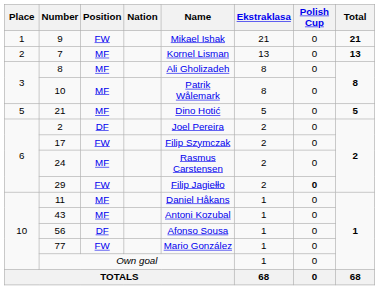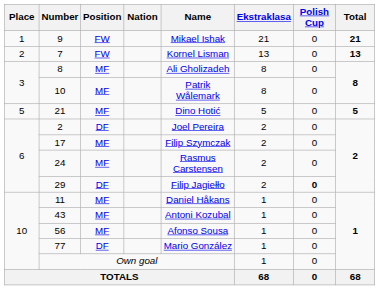 <table class="wikitable" style="font-size: 100%; text-align: center;">
 <tr>
 <th width=60>Place</th>
 <th width=60>Number</th>
 <th width=60>Position</th>
 <th width=60>Nation</th>
 <th width=150>Name</th>
 <th width=80><a href='#'>Ekstraklasa</a></th>
 <th width=80><a href='#'>Polish Cup</a></th>
 <th width=80>Total</th>
 </tr>
 <tr>
 <td rowspan="1">1</td>
 <td>9</td>
 <td><a href='#'>FW</a></td>
 <td></td>
 <td><a href='#'>Mikael Ishak</a></td>
 <td>21</td>
 <td>0</td>
 <td rowspan="1"><strong>21</strong></td>
 </tr>
 <tr>
 <td rowspan="1">2</td>
 <td>7</td>
-<td><a href='#'>MF</a></td>
+<td><a href='#'>FW</a></td>
 <td></td>
 <td><a href='#'>Kornel Lisman</a></td>
 <td>13</td>
 <td>0</td>
 <td rowspan="1"><strong>13</strong></td>
 </tr>
 <tr>
 <td rowspan="2">3</td>
 <td>8</td>
 <td><a href='#'>MF</a></td>
 <td></td>
 <td><a href='#'>Ali Gholizadeh</a></td>
 <td>8</td>
 <td>0</td>
 <td rowspan="2"><strong>8</strong></td>
 </tr>
 <tr>
 <td>10</td>
 <td><a href='#'>MF</a></td>
 <td></td>
 <td><a href='#'>Patrik Wålemark</a></td>
 <td>8</td>
 <td>0</td>
 </tr>
 <tr>
 <td rowspan="1">5</td>
 <td>21</td>
 <td><a href='#'>MF</a></td>
 <td></td>
 <td><a href='#'>Dino Hotić</a></td>
 <td>5</td>
 <td>0</td>
 <td rowspan="1"><strong>5</strong></td>
 </tr>
 <tr>
 <td rowspan="4">6</td>
 <td>2</td>
 <td><a href='#'>DF</a></td>
 <td></td>
 <td><a href='#'>Joel Pereira</a></td>
 <td>2</td>
 <td>0</td>
 <td rowspan="4"><strong>2</strong></td>
 </tr>
 <tr>
 <td>17</td>
-<td><a href='#'>FW</a></td>
+<td><a href='#'>MF</a></td>
 <td></td>
 <td><a href='#'>Filip Szymczak</a></td>
 <td>2</td>
 <td>0</td>
 </tr>
 <tr>
 <td>24</td>
 <td><a href='#'>MF</a></td>
 <td></td>
 <td><a href='#'>Rasmus Carstensen</a></td>
 <td>2</td>
 <td>0</td>
 </tr>
 <tr>
 <td>29</td>
-<td><a href='#'>FW</a></td>
+<td><a href='#'>DF</a></td>
 <td></td>
 <td><a href='#'>Filip Jagiełło</a></td>
 <td>2</td>
 <td><strong>0</strong></td>
 </tr>
 <tr>
 <td rowspan="5">10</td>
 <td>11</td>
 <td><a href='#'>MF</a></td>
 <td></td>
 <td><a href='#'>Daniel Håkans</a></td>
 <td>1</td>
 <td>0</td>
 <td rowspan="5"><strong>1</strong></td>
 </tr>
 <tr>
 <td>43</td>
 <td><a href='#'>MF</a></td>
 <td></td>
 <td><a href='#'>Antoni Kozubal</a></td>
 <td>1</td>
 <td>0</td>
 </tr>
 <tr>
 <td>56</td>
-<td><a href='#'>DF</a></td>
+<td><a href='#'>MF</a></td>
 <td></td>
 <td><a href='#'>Afonso Sousa</a></td>
 <td>1</td>
 <td>0</td>
 </tr>
 <tr>
 <td>77</td>
-<td><a href='#'>FW</a></td>
+<td><a href='#'>DF</a></td>
 <td></td>
 <td><a href='#'>Mario González</a></td>
 <td>1</td>
 <td>0</td>
 </tr>
 <tr>
 <td colspan="4"><em>Own goal</em></td>
 <td>1</td>
 <td>0</td>
 </tr>
 <tr>
 <th colspan="5">TOTALS</th>
 <th>68</th>
 <th>0</th>
 <th>68</th>
 </tr>
 </table>
